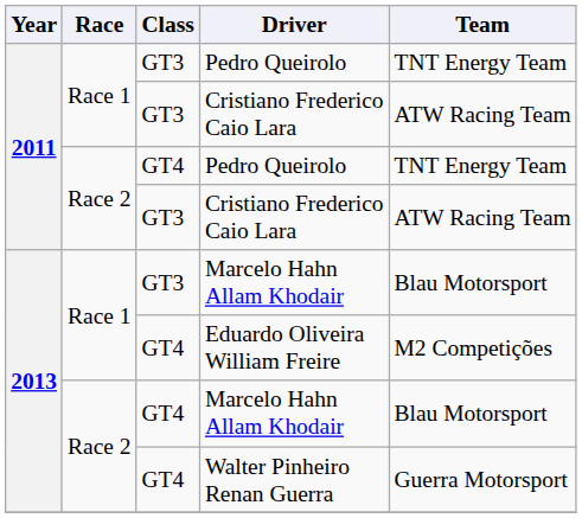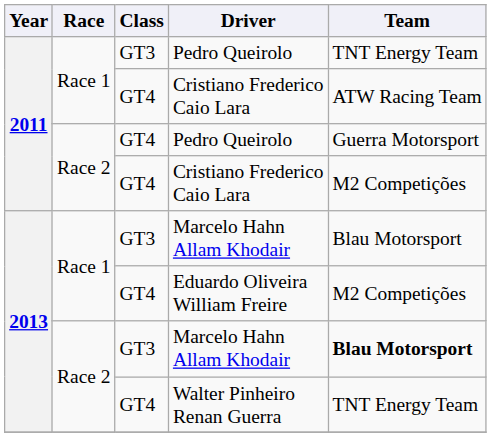 <table class="wikitable" style=" font-size:95%;">
 <tr>
 <th style="background-color:#F0F0F8;">Year</th>
 <th style="background-color:#F0F0F8;">Race</th>
 <th style="background-color:#F0F0F8;">Class</th>
 <th style="background-color:#F0F0F8;">Driver</th>
 <th style="background-color:#F0F0F8;">Team</th>
 </tr>
 <tr>
 <th rowspan=4><a href='#'>2011</a></th>
 <td rowspan=2>Race 1</td>
 <td>GT3</td>
 <td> Pedro Queirolo</td>
 <td>TNT Energy Team</td>
 </tr>
 <tr>
-<td>GT3</td>
+<td>GT4</td>
 <td> Cristiano Frederico<br> Caio Lara</td>
 <td>ATW Racing Team</td>
 </tr>
 <tr>
 <td rowspan=2>Race 2</td>
 <td>GT4</td>
 <td> Pedro Queirolo</td>
-<td>TNT Energy Team</td>
+<td>Guerra Motorsport</td>
 </tr>
 <tr>
-<td>GT3</td>
+<td>GT4</td>
 <td> Cristiano Frederico<br> Caio Lara</td>
-<td>ATW Racing Team</td>
+<td>M2 Competições</td>
 </tr>
 <tr>
 <th rowspan=4><a href='#'>2013</a></th>
 <td rowspan=2>Race 1</td>
 <td>GT3</td>
 <td> Marcelo Hahn<br> <a href='#'>Allam Khodair</a></td>
 <td>Blau Motorsport</td>
 </tr>
 <tr>
 <td>GT4</td>
 <td> Eduardo Oliveira<br> William Freire</td>
 <td>M2 Competições</td>
 </tr>
 <tr>
 <td rowspan=2>Race 2</td>
-<td>GT4</td>
+<td>GT3</td>
 <td> Marcelo Hahn<br> <a href='#'>Allam Khodair</a></td>
-<td>Blau Motorsport</td>
+<td><strong>Blau Motorsport</strong></td>
 </tr>
 <tr>
 <td>GT4</td>
 <td> Walter Pinheiro<br> Renan Guerra</td>
-<td>Guerra Motorsport</td>
+<td>TNT Energy Team</td>
 </tr>
 <tr>
 </tr>
 </table>
